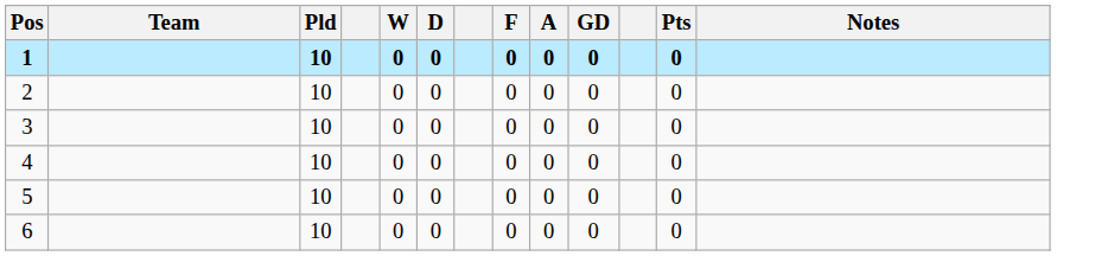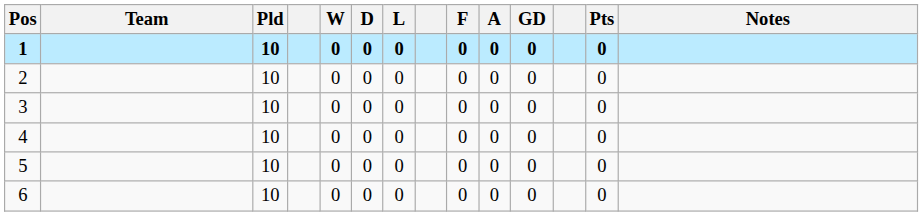 <table class="wikitable" style="text-align: center;">
 <tr>
 <th width=20>Pos</th>
 <th width=175>Team</th>
 <th width=20>Pld</th>
 <th width=20></th>
 <th width=20>W</th>
 <th width=20>D</th>
+<th width=20>L</th>
 <th width=20></th>
 <th width=20>F</th>
 <th width=20>A</th>
 <th width=30>GD</th>
 <th width=20></th>
 <th width=20>Pts</th>
 <th width=250>Notes</th>
 </tr>
 <tr style="background:#BBEBFF;">
 <td><strong>1</strong></td>
 <td align=left><strong></strong></td>
 <td><strong>10</strong></td>
 <td></td>
+<td><strong>0</strong></td>
 <td><strong>0</strong></td>
 <td><strong>0</strong></td>
 <td></td>
 <td><strong>0</strong></td>
 <td><strong>0</strong></td>
 <td><strong>0</strong></td>
 <td></td>
 <td><strong>0</strong></td>
 <td></td>
 </tr>
 <tr>
 <td>2</td>
 <td align=left></td>
 <td>10</td>
 <td></td>
 <td>0</td>
 <td>0</td>
+<td>0</td>
 <td></td>
 <td>0</td>
 <td>0</td>
 <td>0</td>
 <td></td>
 <td>0</td>
 <td></td>
 </tr>
 <tr>
 <td>3</td>
 <td align=left></td>
 <td>10</td>
 <td></td>
+<td>0</td>
 <td>0</td>
 <td>0</td>
 <td></td>
 <td>0</td>
 <td>0</td>
 <td>0</td>
 <td></td>
 <td>0</td>
 <td></td>
 </tr>
 <tr>
 <td>4</td>
 <td align=left></td>
 <td>10</td>
 <td></td>
 <td>0</td>
 <td>0</td>
+<td>0</td>
 <td></td>
 <td>0</td>
 <td>0</td>
 <td>0</td>
 <td></td>
 <td>0</td>
 <td></td>
 </tr>
 <tr>
 <td>5</td>
 <td align=left></td>
 <td>10</td>
 <td></td>
+<td>0</td>
 <td>0</td>
 <td>0</td>
 <td></td>
 <td>0</td>
 <td>0</td>
 <td>0</td>
 <td></td>
 <td>0</td>
 <td></td>
 </tr>
 <tr>
 <td>6</td>
 <td align=left></td>
 <td>10</td>
 <td></td>
 <td>0</td>
 <td>0</td>
+<td>0</td>
 <td></td>
 <td>0</td>
 <td>0</td>
 <td>0</td>
 <td></td>
 <td>0</td>
 <td></td>
 </tr>
 </table>
